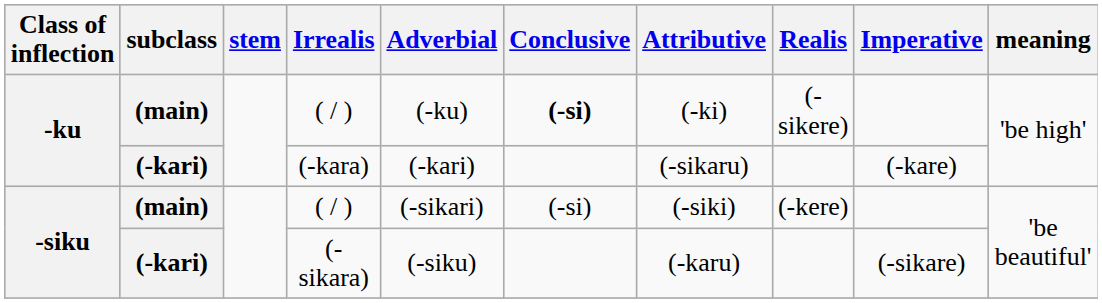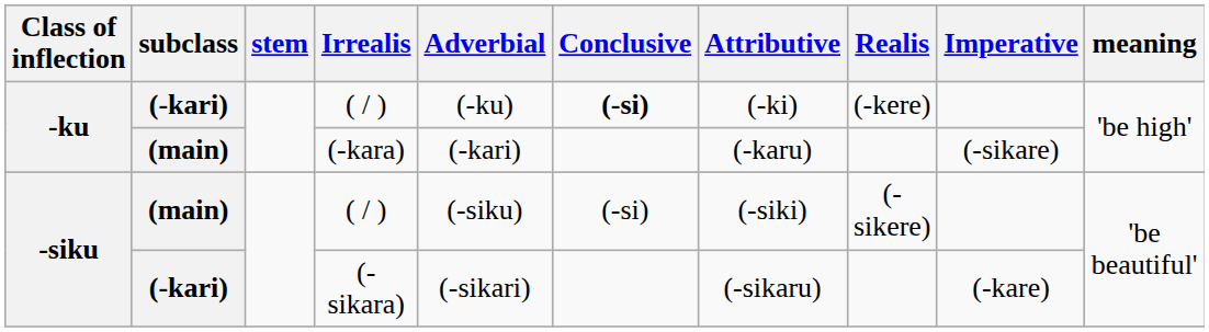 <table class="wikitable" style="text-align: center">
 <tr>
 <th>Class of<br>inflection</th>
 <th>subclass</th>
 <th><a href='#'>stem</a><br></th>
 <th><a href='#'>Irrealis</a><br></th>
 <th><a href='#'>Adverbial</a><br></th>
 <th><a href='#'>Conclusive</a><br></th>
 <th><a href='#'>Attributive</a><br></th>
 <th><a href='#'>Realis</a><br></th>
 <th><a href='#'>Imperative</a><br></th>
 <th>meaning</th>
 </tr>
 <tr>
 <th rowspan="2">-ku<br></th>
-<th>(main)<br></th>
+<th>(-kari)<br></th>
 <td rowspan="2"></td>
 <td>( / )</td>
 <td> (-ku)</td>
 <td><strong> (-si)</strong></td>
 <td> (-ki)</td>
-<td> (-sikere)</td>
+<td> (-kere)</td>
 <td> </td>
 <td rowspan="2">'be high'</td>
 </tr>
 <tr>
-<th>(-kari)<br></th>
+<th>(main)<br></th>
 <td> (-kara)</td>
 <td> (-kari)</td>
 <td></td>
-<td> (-sikaru)</td>
+<td> (-karu)</td>
 <td> </td>
-<td> (-kare)</td>
+<td> (-sikare)</td>
 </tr>
 <tr>
 <th rowspan="2">-siku<br></th>
 <th>(main)<br></th>
 <td rowspan="2"></td>
 <td>( / )</td>
-<td> (-sikari)</td>
+<td> (-siku)</td>
 <td> (-si)</td>
 <td> (-siki)</td>
-<td> (-kere)</td>
+<td> (-sikere)</td>
 <td> </td>
 <td rowspan="2">'be beautiful'</td>
 </tr>
 <tr>
 <th>(-kari)<br></th>
 <td> (-sikara)</td>
-<td> (-siku)</td>
+<td> (-sikari)</td>
 <td></td>
-<td> (-karu)</td>
+<td> (-sikaru)</td>
 <td> </td>
-<td> (-sikare)</td>
+<td> (-kare)</td>
 </tr>
 </table>
